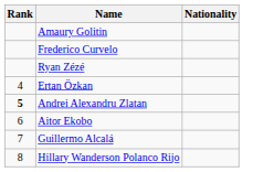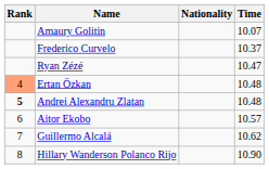 <table class="wikitable sortable" style="text-align:center;font-size:95%">
 <tr>
 <th>Rank</th>
 <th>Name</th>
 <th>Nationality</th>
+<th>Time</th>
 </tr>
 <tr>
 <td></td>
 <td align=left><a href='#'>Amaury Golitin</a></td>
 <td align=left></td>
+<td>10.07</td>
 </tr>
 <tr>
 <td></td>
 <td align=left><a href='#'>Frederico Curvelo</a></td>
 <td align=left></td>
+<td>10.37</td>
 </tr>
 <tr>
 <td></td>
 <td align=left><a href='#'>Ryan Zézé</a></td>
 <td align=left></td>
+<td>10.47</td>
 </tr>
 <tr>
-<td>4</td>
+<td style="background: lightsalmon;">4</td>
 <td align=left><a href='#'>Ertan Özkan</a></td>
 <td align=left></td>
+<td>10.48</td>
 </tr>
 <tr>
 <td><strong>5</strong></td>
 <td align=left><a href='#'>Andrei Alexandru Zlatan</a></td>
 <td align=left></td>
+<td>10.48</td>
 </tr>
 <tr>
 <td>6</td>
 <td align=left><a href='#'>Aitor Ekobo</a></td>
 <td align=left></td>
+<td>10.57</td>
 </tr>
 <tr>
 <td>7</td>
 <td align=left><a href='#'>Guillermo Alcalá</a></td>
 <td align=left></td>
+<td>10.62</td>
 </tr>
 <tr>
 <td>8</td>
 <td align=left><a href='#'>Hillary Wanderson Polanco Rijo</a></td>
 <td align=left></td>
+<td>10.90</td>
 </tr>
 </table>
